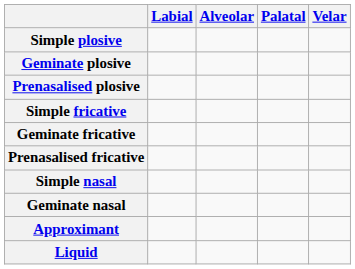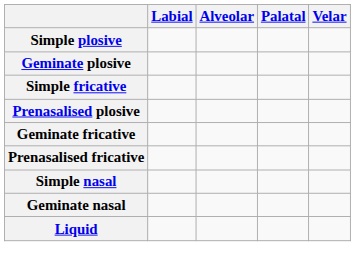 <table class="wikitable" style="text-align: center;">
 <tr>
 <th></th>
 <th scope="col"><a href='#'>Labial</a></th>
 <th scope="col"><a href='#'>Alveolar</a></th>
 <th scope="col"><a href='#'>Palatal</a></th>
 <th scope="col"><a href='#'>Velar</a></th>
 </tr>
 <tr>
 <th scope="row">Simple <a href='#'>plosive</a></th>
 <td> </td>
 <td> </td>
 <td> </td>
 <td> </td>
 </tr>
 <tr>
 <th scope="row"><a href='#'>Geminate</a> plosive</th>
 <td> </td>
 <td> </td>
 <td> </td>
 <td> </td>
 </tr>
 <tr>
+<th scope="row">Simple <a href='#'>fricative</a></th>
+<td> </td>
+<td> </td>
+<td></td>
+<td></td>
+</tr>
+<tr>
 <th scope="row"><a href='#'>Prenasalised</a> plosive</th>
 <td> </td>
 <td> </td>
 <td> </td>
 <td> </td>
-</tr>
-<tr>
-<th scope="row">Simple <a href='#'>fricative</a></th>
-<td> </td>
-<td> </td>
-<td></td>
-<td></td>
 </tr>
 <tr>
 <th scope="row">Geminate fricative</th>
 <td> </td>
 <td> </td>
 <td></td>
 <td></td>
 </tr>
 <tr>
 <th scope="row">Prenasalised fricative</th>
 <td> </td>
 <td> </td>
 <td></td>
 <td></td>
 </tr>
 <tr>
 <th scope="row">Simple <a href='#'>nasal</a></th>
 <td></td>
 <td></td>
 <td></td>
 <td></td>
 </tr>
 <tr>
 <th scope="row">Geminate nasal</th>
 <td></td>
 <td></td>
 <td></td>
 <td></td>
 </tr>
 <tr>
-<th scope="row"><a href='#'>Approximant</a></th>
-<td></td>
-<td></td>
-<td></td>
-<td></td>
-</tr>
-<tr>
 <th scope="row"><a href='#'>Liquid</a></th>
 <td></td>
 <td></td>
 <td></td>
 <td></td>
 </tr>
 </table>
